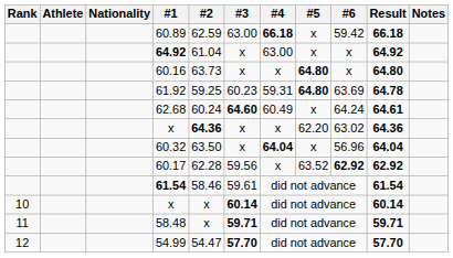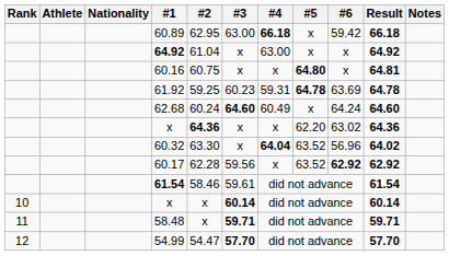 <table class="wikitable sortable" style="text-align:center">
 <tr>
 <th>Rank</th>
 <th>Athlete</th>
 <th>Nationality</th>
 <th>#1</th>
 <th>#2</th>
 <th>#3</th>
 <th>#4</th>
 <th>#5</th>
 <th>#6</th>
 <th>Result</th>
 <th>Notes</th>
 </tr>
 <tr>
 <td></td>
 <td align=left></td>
 <td align="left"></td>
 <td>60.89</td>
-<td>62.59</td>
+<td>62.95</td>
 <td>63.00</td>
 <td><strong>66.18</strong></td>
 <td>x</td>
 <td>59.42</td>
 <td><strong>66.18</strong></td>
 <td></td>
 </tr>
 <tr>
 <td></td>
 <td align=left></td>
 <td align="left"></td>
 <td><strong>64.92</strong></td>
 <td>61.04</td>
 <td>x</td>
 <td>63.00</td>
 <td>x</td>
 <td>x</td>
 <td><strong>64.92</strong></td>
 <td></td>
 </tr>
 <tr>
 <td></td>
 <td align=left></td>
 <td align="left"></td>
 <td>60.16</td>
-<td>63.73</td>
+<td>60.75</td>
 <td>x</td>
 <td>x</td>
 <td><strong>64.80</strong></td>
 <td>x</td>
-<td><strong>64.80</strong></td>
+<td><strong>64.81</strong></td>
 <td></td>
 </tr>
 <tr>
 <td></td>
 <td align=left></td>
 <td align="left"></td>
 <td>61.92</td>
 <td>59.25</td>
 <td>60.23</td>
 <td>59.31</td>
-<td><strong>64.80</strong></td>
+<td><strong>64.78</strong></td>
 <td>63.69</td>
 <td><strong>64.78</strong></td>
 <td></td>
 </tr>
 <tr>
 <td></td>
 <td align=left></td>
 <td align="left"></td>
 <td>62.68</td>
 <td>60.24</td>
 <td><strong>64.60</strong></td>
 <td>60.49</td>
 <td>x</td>
 <td>64.24</td>
-<td><strong>64.61</strong></td>
+<td><strong>64.60</strong></td>
 <td></td>
 </tr>
 <tr>
 <td></td>
 <td align=left></td>
 <td align="left"></td>
 <td>x</td>
 <td><strong>64.36</strong></td>
 <td>x</td>
 <td>x</td>
 <td>62.20</td>
 <td>63.02</td>
 <td><strong>64.36</strong></td>
 <td></td>
 </tr>
 <tr>
 <td></td>
 <td align=left></td>
 <td align="left"></td>
 <td>60.32</td>
-<td>63.50</td>
+<td>63.30</td>
 <td>x</td>
 <td><strong>64.04</strong></td>
-<td>x</td>
+<td>63.52</td>
 <td>56.96</td>
-<td><strong>64.04</strong></td>
+<td><strong>64.02</strong></td>
 <td></td>
 </tr>
 <tr>
 <td></td>
 <td align=left></td>
 <td align="left"></td>
 <td>60.17</td>
 <td>62.28</td>
 <td>59.56</td>
 <td>x</td>
 <td>63.52</td>
 <td><strong>62.92</strong></td>
 <td><strong>62.92</strong></td>
 <td></td>
 </tr>
 <tr>
 <td></td>
 <td align=left></td>
 <td align="left"></td>
 <td><strong>61.54</strong></td>
 <td>58.46</td>
 <td>59.61</td>
 <td colspan=3>did not advance</td>
 <td><strong>61.54</strong></td>
 <td></td>
 </tr>
 <tr>
 <td>10</td>
 <td align=left></td>
 <td align="left"></td>
 <td>x</td>
 <td>x</td>
 <td><strong>60.14</strong></td>
 <td colspan=3>did not advance</td>
 <td><strong>60.14</strong></td>
 <td></td>
 </tr>
 <tr>
 <td>11</td>
 <td align=left></td>
 <td align="left"></td>
 <td>58.48</td>
 <td>x</td>
 <td><strong>59.71</strong></td>
 <td colspan=3>did not advance</td>
 <td><strong>59.71</strong></td>
 <td></td>
 </tr>
 <tr>
 <td>12</td>
 <td align=left></td>
 <td align="left"></td>
 <td>54.99</td>
 <td>54.47</td>
 <td><strong>57.70</strong></td>
 <td colspan=3>did not advance</td>
 <td><strong>57.70</strong></td>
 <td></td>
 </tr>
 </table>
